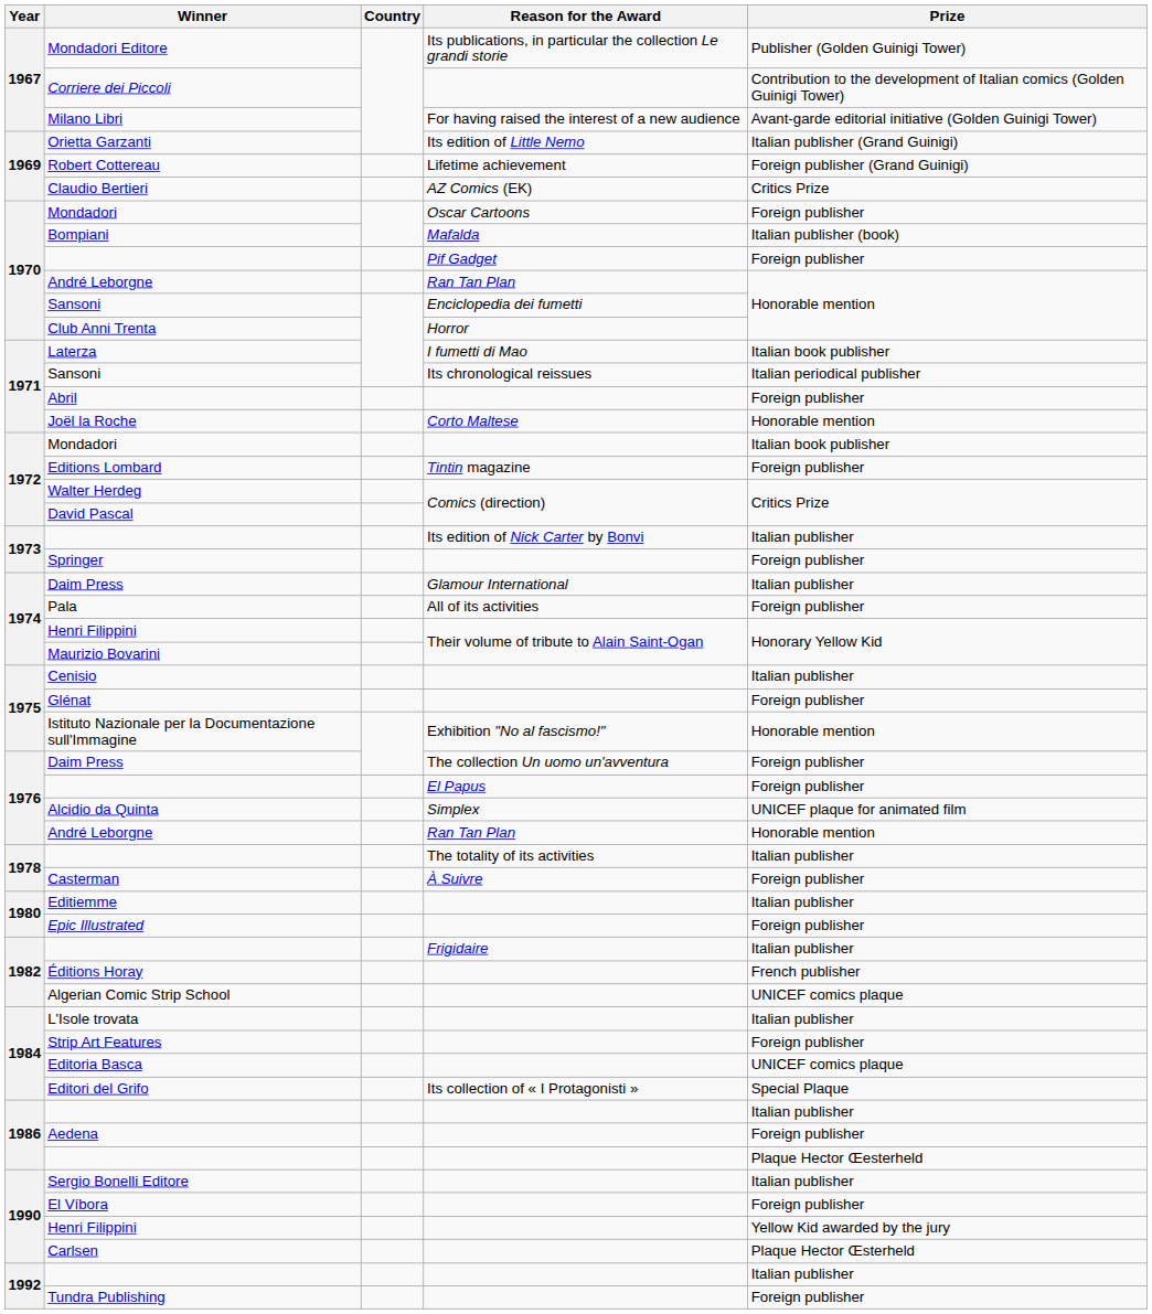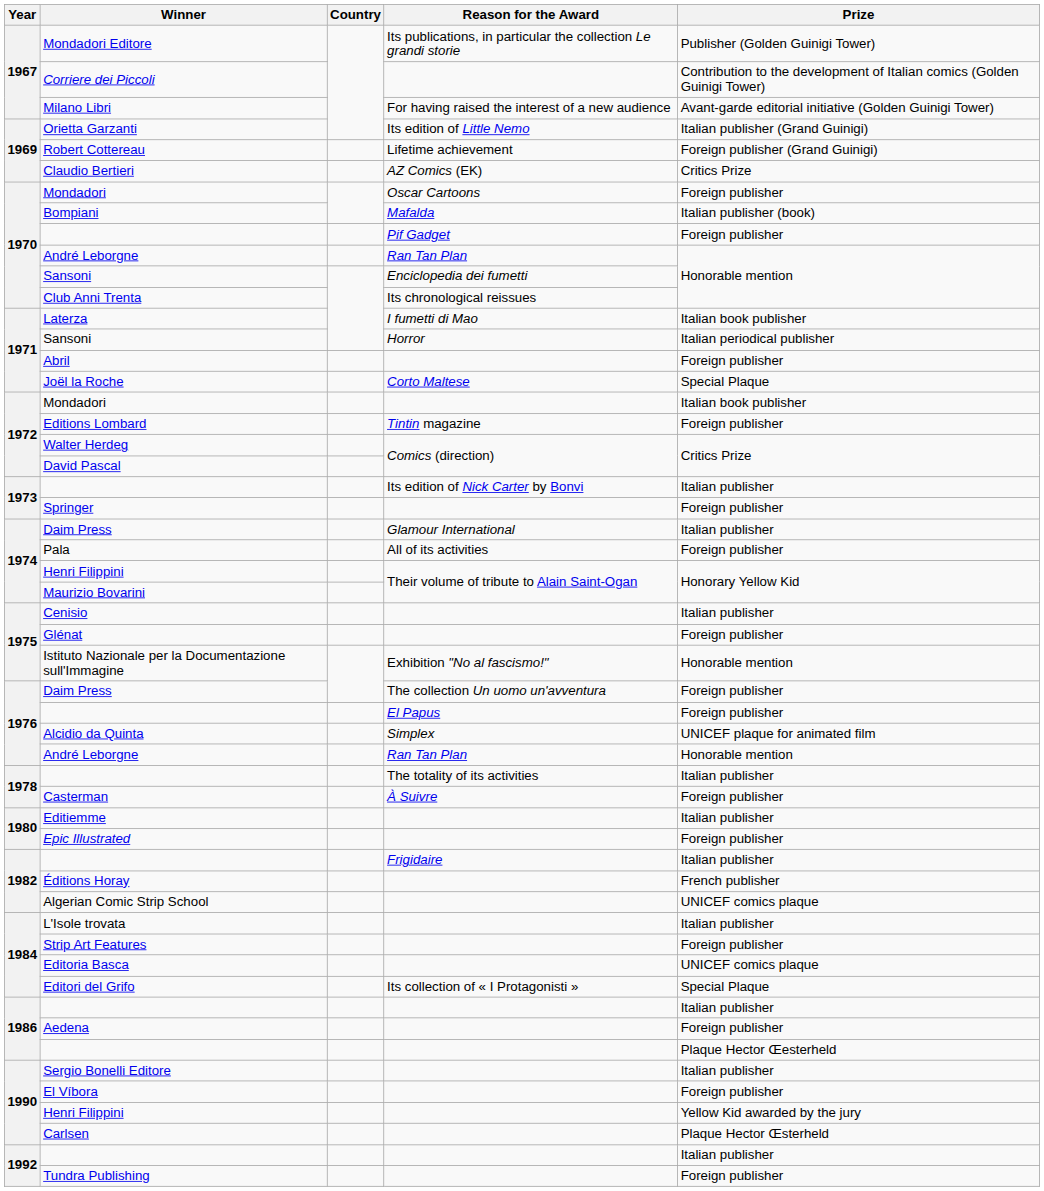 <table class="wikitable sortable">
 <tr>
 <th>Year</th>
 <th>Winner</th>
 <th>Country</th>
 <th>Reason for the Award</th>
 <th>Prize</th>
 </tr>
 <tr>
 <th rowspan=3>1967</th>
 <td><a href='#'>Mondadori Editore</a></td>
 <td rowspan=4></td>
 <td>Its publications, in particular the collection <em>Le grandi storie</em></td>
 <td>Publisher (Golden Guinigi Tower)</td>
 </tr>
 <tr>
 <td><em><a href='#'>Corriere dei Piccoli</a></em></td>
 <td></td>
 <td>Contribution to the development of Italian comics (Golden Guinigi Tower)</td>
 </tr>
 <tr>
 <td><a href='#'>Milano Libri</a></td>
 <td>For having raised the interest of a new audience</td>
 <td>Avant-garde editorial initiative (Golden Guinigi Tower)</td>
 </tr>
 <tr>
 <th rowspan=3>1969</th>
 <td><a href='#'>Orietta Garzanti</a></td>
 <td>Its edition of <em><a href='#'>Little Nemo</a></em></td>
 <td>Italian publisher (Grand Guinigi)</td>
 </tr>
 <tr>
 <td><a href='#'>Robert Cottereau</a></td>
 <td></td>
 <td>Lifetime achievement</td>
 <td>Foreign publisher (Grand Guinigi)</td>
 </tr>
 <tr>
 <td><a href='#'>Claudio Bertieri</a></td>
 <td></td>
 <td><em>AZ Comics</em> (EK)</td>
 <td>Critics Prize</td>
 </tr>
 <tr>
 <th rowspan=6>1970</th>
 <td><a href='#'>Mondadori</a></td>
 <td rowspan=2></td>
 <td><em>Oscar Cartoons</em></td>
 <td>Foreign publisher</td>
 </tr>
 <tr>
 <td><a href='#'>Bompiani</a></td>
 <td><em><a href='#'>Mafalda</a></em></td>
 <td>Italian publisher (book)</td>
 </tr>
 <tr>
 <td></td>
 <td></td>
 <td><em><a href='#'>Pif Gadget</a></em></td>
 <td>Foreign publisher</td>
 </tr>
 <tr>
 <td><a href='#'>André Leborgne</a></td>
 <td></td>
 <td><em><a href='#'>Ran Tan Plan</a></em></td>
 <td rowspan=3>Honorable mention</td>
 </tr>
 <tr>
 <td><a href='#'>Sansoni</a></td>
 <td rowspan=4></td>
 <td><em>Enciclopedia dei fumetti</em></td>
 </tr>
 <tr>
 <td><a href='#'>Club Anni Trenta</a></td>
-<td><em>Horror</em></td>
+<td>Its chronological reissues</td>
 </tr>
 <tr>
 <th rowspan=4>1971</th>
 <td><a href='#'>Laterza</a></td>
 <td><em>I fumetti di Mao</em></td>
 <td>Italian book publisher</td>
 </tr>
 <tr>
 <td>Sansoni</td>
-<td>Its chronological reissues</td>
+<td><em>Horror</em></td>
 <td>Italian periodical publisher</td>
 </tr>
 <tr>
 <td><a href='#'>Abril</a></td>
 <td></td>
 <td></td>
 <td>Foreign publisher</td>
 </tr>
 <tr>
 <td><a href='#'>Joël la Roche</a></td>
 <td></td>
 <td><em><a href='#'>Corto Maltese</a></em></td>
-<td>Honorable mention</td>
+<td>Special Plaque</td>
 </tr>
 <tr>
 <th rowspan=4>1972</th>
 <td>Mondadori</td>
 <td></td>
 <td></td>
 <td>Italian book publisher</td>
 </tr>
 <tr>
 <td><a href='#'>Editions Lombard</a></td>
 <td></td>
 <td><em><a href='#'>Tintin</a></em> magazine</td>
 <td>Foreign publisher</td>
 </tr>
 <tr>
 <td><a href='#'>Walter Herdeg</a></td>
 <td></td>
 <td rowspan=2><em>Comics</em> (direction)</td>
 <td rowspan=2>Critics Prize</td>
 </tr>
 <tr>
 <td><a href='#'>David Pascal</a></td>
 <td></td>
 </tr>
 <tr>
 <th rowspan=2>1973</th>
 <td></td>
 <td></td>
 <td>Its edition of <em><a href='#'>Nick Carter</a></em> by <a href='#'>Bonvi</a></td>
 <td>Italian publisher</td>
 </tr>
 <tr>
 <td><a href='#'>Springer</a></td>
 <td></td>
 <td><em></em></td>
 <td>Foreign publisher</td>
 </tr>
 <tr>
 <th rowspan=4>1974</th>
 <td><a href='#'>Daim Press</a></td>
 <td></td>
 <td><em>Glamour International</em></td>
 <td>Italian publisher</td>
 </tr>
 <tr>
 <td>Pala</td>
 <td></td>
 <td>All of its activities</td>
 <td>Foreign publisher</td>
 </tr>
 <tr>
 <td><a href='#'>Henri Filippini</a></td>
 <td></td>
 <td rowspan=2>Their volume of tribute to <a href='#'>Alain Saint-Ogan</a></td>
 <td rowspan=2>Honorary Yellow Kid</td>
 </tr>
 <tr>
 <td><a href='#'>Maurizio Bovarini</a></td>
 <td></td>
 </tr>
 <tr>
 <th rowspan=3>1975</th>
 <td><a href='#'>Cenisio</a></td>
 <td></td>
 <td></td>
 <td>Italian publisher</td>
 </tr>
 <tr>
 <td><a href='#'>Glénat</a></td>
 <td></td>
 <td></td>
 <td>Foreign publisher</td>
 </tr>
 <tr>
 <td>Istituto Nazionale per la Documentazione sull'Immagine</td>
 <td rowspan=2></td>
 <td>Exhibition <em>"No al fascismo!"</em></td>
 <td>Honorable mention</td>
 </tr>
 <tr>
 <th rowspan=4>1976</th>
 <td><a href='#'>Daim Press</a></td>
 <td>The collection <em>Un uomo un'avventura</em></td>
 <td>Foreign publisher</td>
 </tr>
 <tr>
 <td></td>
 <td></td>
 <td><em><a href='#'>El Papus</a></em></td>
 <td>Foreign publisher</td>
 </tr>
 <tr>
 <td><a href='#'>Alcidio da Quinta</a></td>
 <td></td>
 <td><em>Simplex</em></td>
 <td>UNICEF plaque for animated film</td>
 </tr>
 <tr>
 <td><a href='#'>André Leborgne</a></td>
 <td></td>
 <td><em><a href='#'>Ran Tan Plan</a></em></td>
 <td>Honorable mention</td>
 </tr>
 <tr>
 <th rowspan=2>1978</th>
 <td></td>
 <td></td>
 <td>The totality of its activities</td>
 <td>Italian publisher</td>
 </tr>
 <tr>
 <td><a href='#'>Casterman</a></td>
 <td></td>
 <td><em><a href='#'>À Suivre</a></em></td>
 <td>Foreign publisher</td>
 </tr>
 <tr>
 <th rowspan=2>1980</th>
 <td><a href='#'>Editiemme</a></td>
 <td></td>
 <td></td>
 <td>Italian publisher</td>
 </tr>
 <tr>
 <td><em><a href='#'>Epic Illustrated</a></em></td>
 <td></td>
 <td></td>
 <td>Foreign publisher</td>
 </tr>
 <tr>
 <th rowspan=3>1982</th>
 <td></td>
 <td></td>
 <td><em><a href='#'>Frigidaire</a></em></td>
 <td>Italian publisher</td>
 </tr>
 <tr>
 <td><a href='#'>Éditions Horay</a></td>
 <td></td>
 <td></td>
 <td>French publisher</td>
 </tr>
 <tr>
 <td>Algerian Comic Strip School</td>
 <td></td>
 <td></td>
 <td>UNICEF comics plaque</td>
 </tr>
 <tr>
 <th rowspan=4>1984</th>
 <td>L'Isole trovata</td>
 <td></td>
 <td></td>
 <td>Italian publisher</td>
 </tr>
 <tr>
 <td><a href='#'>Strip Art Features</a></td>
 <td></td>
 <td></td>
 <td>Foreign publisher</td>
 </tr>
 <tr>
 <td><a href='#'>Editoria Basca</a></td>
 <td></td>
 <td></td>
 <td>UNICEF comics plaque</td>
 </tr>
 <tr>
 <td><a href='#'>Editori del Grifo</a></td>
 <td></td>
 <td>Its collection of « I Protagonisti »</td>
 <td>Special Plaque</td>
 </tr>
 <tr>
 <th rowspan=3>1986</th>
 <td></td>
 <td></td>
 <td></td>
 <td>Italian publisher</td>
 </tr>
 <tr>
 <td><a href='#'>Aedena</a></td>
 <td></td>
 <td></td>
 <td>Foreign publisher</td>
 </tr>
 <tr>
 <td></td>
 <td></td>
 <td></td>
 <td>Plaque Hector Œesterheld</td>
 </tr>
 <tr>
 <th rowspan=4>1990</th>
 <td><a href='#'>Sergio Bonelli Editore</a></td>
 <td></td>
 <td></td>
 <td>Italian publisher</td>
 </tr>
 <tr>
 <td><a href='#'>El Víbora</a></td>
 <td></td>
 <td></td>
 <td>Foreign publisher</td>
 </tr>
 <tr>
 <td><a href='#'>Henri Filippini</a></td>
 <td></td>
 <td></td>
 <td>Yellow Kid awarded by the jury</td>
 </tr>
 <tr>
 <td><a href='#'>Carlsen</a></td>
 <td></td>
 <td></td>
 <td>Plaque Hector Œsterheld</td>
 </tr>
 <tr>
 <th rowspan=2>1992</th>
 <td></td>
 <td></td>
 <td></td>
 <td>Italian publisher</td>
 </tr>
 <tr>
 <td><a href='#'>Tundra Publishing</a></td>
 <td></td>
 <td></td>
 <td>Foreign publisher</td>
 </tr>
 </table>
